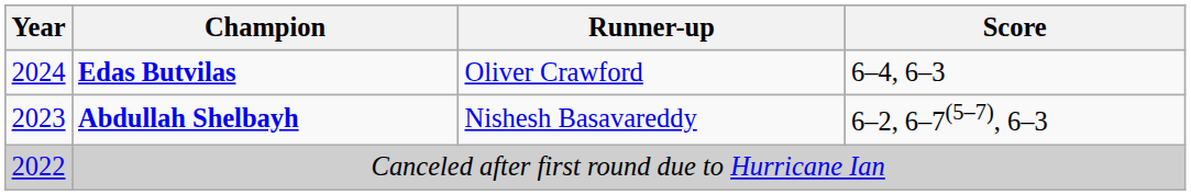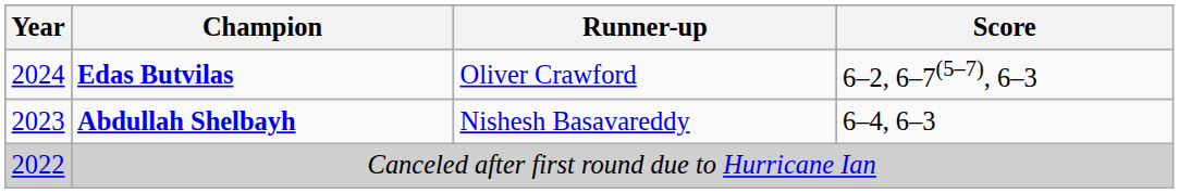 <table class="wikitable" style="font-size:90%">
 <tr>
 <th>Year</th>
 <th style="width:200px;">Champion</th>
 <th style="width:200px;">Runner-up</th>
 <th style="width:175px;">Score</th>
 </tr>
 <tr>
 <td><a href='#'>2024</a></td>
 <td> <strong><a href='#'>Edas Butvilas</a></strong></td>
 <td> <a href='#'>Oliver Crawford</a></td>
-<td>6–4, 6–3</td>
+<td>6–2, 6–7<sup>(5–7)</sup>, 6–3</td>
 </tr>
 <tr>
 <td><a href='#'>2023</a></td>
 <td> <strong><a href='#'>Abdullah Shelbayh</a></strong></td>
 <td> <a href='#'>Nishesh Basavareddy</a></td>
-<td>6–2, 6–7<sup>(5–7)</sup>, 6–3</td>
+<td>6–4, 6–3</td>
 </tr>
 <tr>
 <td style="background:#cfcfcf"><a href='#'>2022</a></td>
 <td colspan=3 align=center style="background:#cfcfcf"><em>Canceled after first round due to <a href='#'>Hurricane Ian</a></em></td>
 </tr>
 </table>
